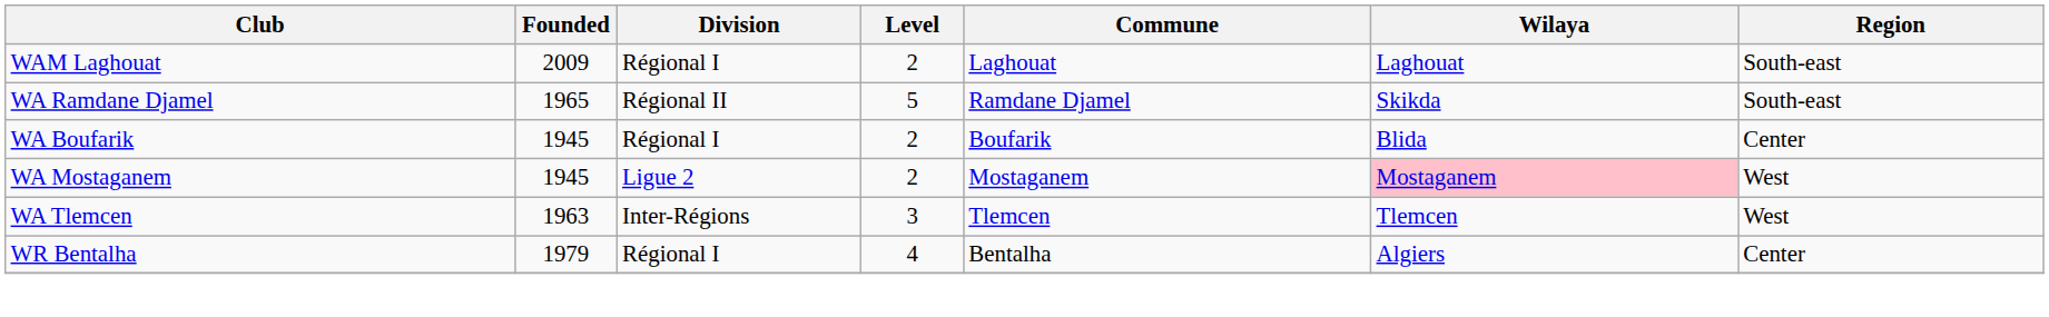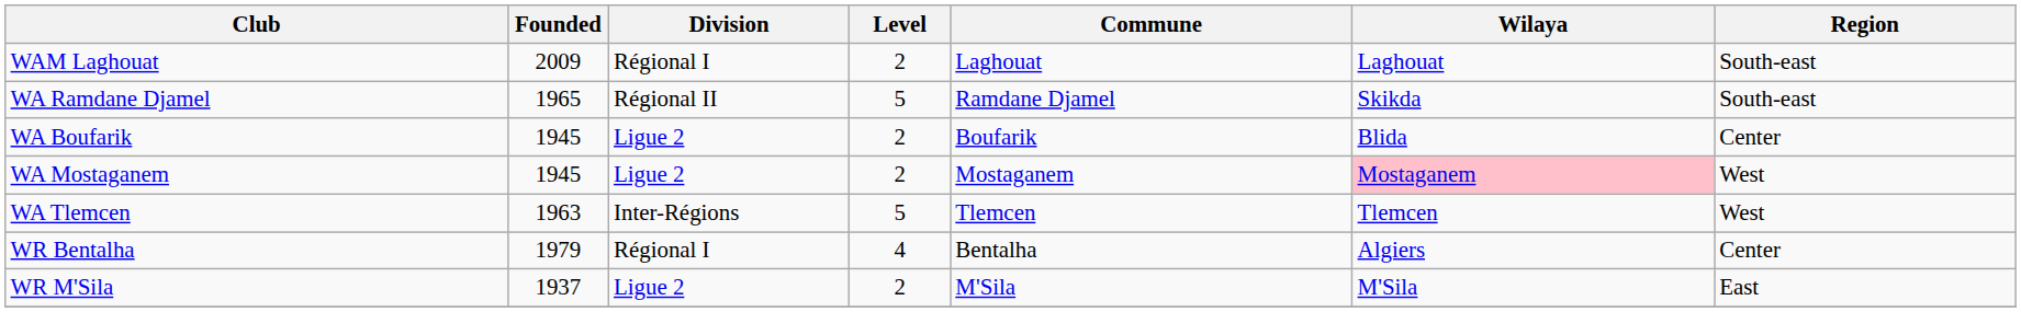 <table class="wikitable sortable" width=100% style="font-size:90%">
 <tr>
 <th width=25%>Club</th>
 <th width=5%>Founded</th>
 <th width=12%>Division</th>
 <th width=5%>Level</th>
 <th width=20%>Commune</th>
 <th width=18%>Wilaya</th>
 <th width=18%>Region</th>
 </tr>
 <tr>
 <td><a href='#'>WAM Laghouat</a></td>
 <td align=center>2009</td>
 <td>Régional I</td>
 <td align=center>2</td>
 <td><a href='#'>Laghouat</a></td>
 <td><a href='#'>Laghouat</a></td>
 <td>South-east</td>
 </tr>
 <tr>
 <td><a href='#'>WA Ramdane Djamel</a></td>
 <td align=center>1965</td>
 <td>Régional II</td>
 <td align=center>5</td>
 <td><a href='#'>Ramdane Djamel</a></td>
 <td><a href='#'>Skikda</a></td>
 <td>South-east</td>
 </tr>
 <tr>
 <td><a href='#'>WA Boufarik</a></td>
 <td align=center>1945</td>
-<td>Régional I</td>
+<td><a href='#'>Ligue 2</a></td>
 <td align=center>2</td>
 <td><a href='#'>Boufarik</a></td>
 <td><a href='#'>Blida</a></td>
 <td>Center</td>
 </tr>
 <tr>
 <td><a href='#'>WA Mostaganem</a></td>
 <td align=center>1945</td>
 <td><a href='#'>Ligue 2</a></td>
 <td align=center>2</td>
 <td><a href='#'>Mostaganem</a></td>
 <td style="background: pink;"><a href='#'>Mostaganem</a></td>
 <td>West</td>
 </tr>
 <tr>
 <td><a href='#'>WA Tlemcen</a></td>
 <td align=center>1963</td>
 <td>Inter-Régions</td>
-<td align=center>3</td>
+<td align=center>5</td>
 <td><a href='#'>Tlemcen</a></td>
 <td><a href='#'>Tlemcen</a></td>
 <td>West</td>
 </tr>
 <tr>
 <td><a href='#'>WR Bentalha</a></td>
 <td align=center>1979</td>
 <td>Régional I</td>
 <td align=center>4</td>
 <td>Bentalha</td>
 <td><a href='#'>Algiers</a></td>
 <td>Center</td>
 </tr>
 <tr>
+<td><a href='#'>WR M'Sila</a></td>
+<td align=center>1937</td>
+<td><a href='#'>Ligue 2</a></td>
+<td align=center>2</td>
+<td><a href='#'>M'Sila</a></td>
+<td><a href='#'>M'Sila</a></td>
+<td>East</td>
+</tr>
+<tr>
 </tr>
 </table>
